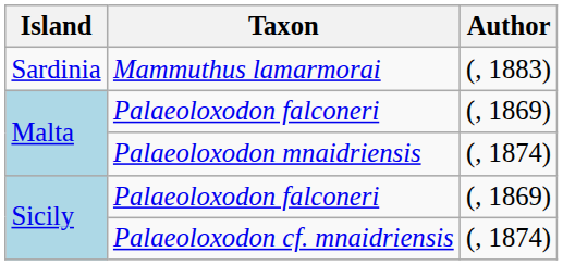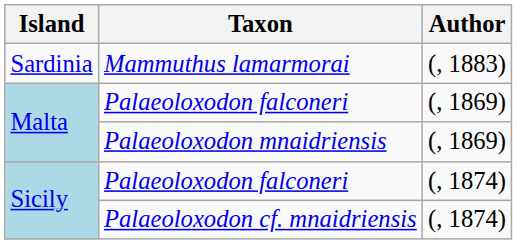 <table class="wikitable">
 <tr>
 <th>Island</th>
 <th>Taxon</th>
 <th>Author</th>
 </tr>
 <tr>
 <td><a href='#'>Sardinia</a></td>
 <td><em><a href='#'>Mammuthus lamarmorai</a></em></td>
 <td>(, 1883)</td>
 </tr>
 <tr>
 <td rowspan="2" style="background: lightblue"><a href='#'>Malta</a></td>
 <td><em><a href='#'>Palaeoloxodon falconeri</a></em></td>
 <td>(, 1869)</td>
 </tr>
 <tr>
 <td><em><a href='#'>Palaeoloxodon mnaidriensis</a></em></td>
-<td>(, 1874)</td>
+<td>(, 1869)</td>
 </tr>
 <tr>
 <td rowspan="2" style="background: lightblue"><a href='#'>Sicily</a></td>
 <td><em><a href='#'>Palaeoloxodon falconeri</a></em></td>
-<td>(, 1869)</td>
+<td>(, 1874)</td>
 </tr>
 <tr>
 <td><em><a href='#'>Palaeoloxodon cf. mnaidriensis</a></em></td>
 <td>(, 1874)</td>
 </tr>
 </table>
